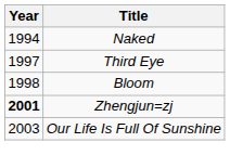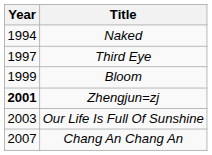 <table class="wikitable" style="text-align:center">
 <tr>
 <th>Year</th>
 <th>Title</th>
 </tr>
 <tr>
 <td>1994</td>
 <td><em>Naked</em></td>
 </tr>
 <tr>
 <td>1997</td>
 <td><em>Third Eye</em></td>
 </tr>
 <tr>
-<td>1998</td>
+<td>1999</td>
 <td><em>Bloom</em></td>
 </tr>
 <tr>
 <td><strong>2001</strong></td>
 <td><em>Zhengjun=zj</em></td>
 </tr>
 <tr>
 <td>2003</td>
 <td><em>Our Life Is Full Of Sunshine</em></td>
 </tr>
+<tr>
+<td>2007</td>
+<td><em>Chang An Chang An</em></td>
+</tr>
 </table>
